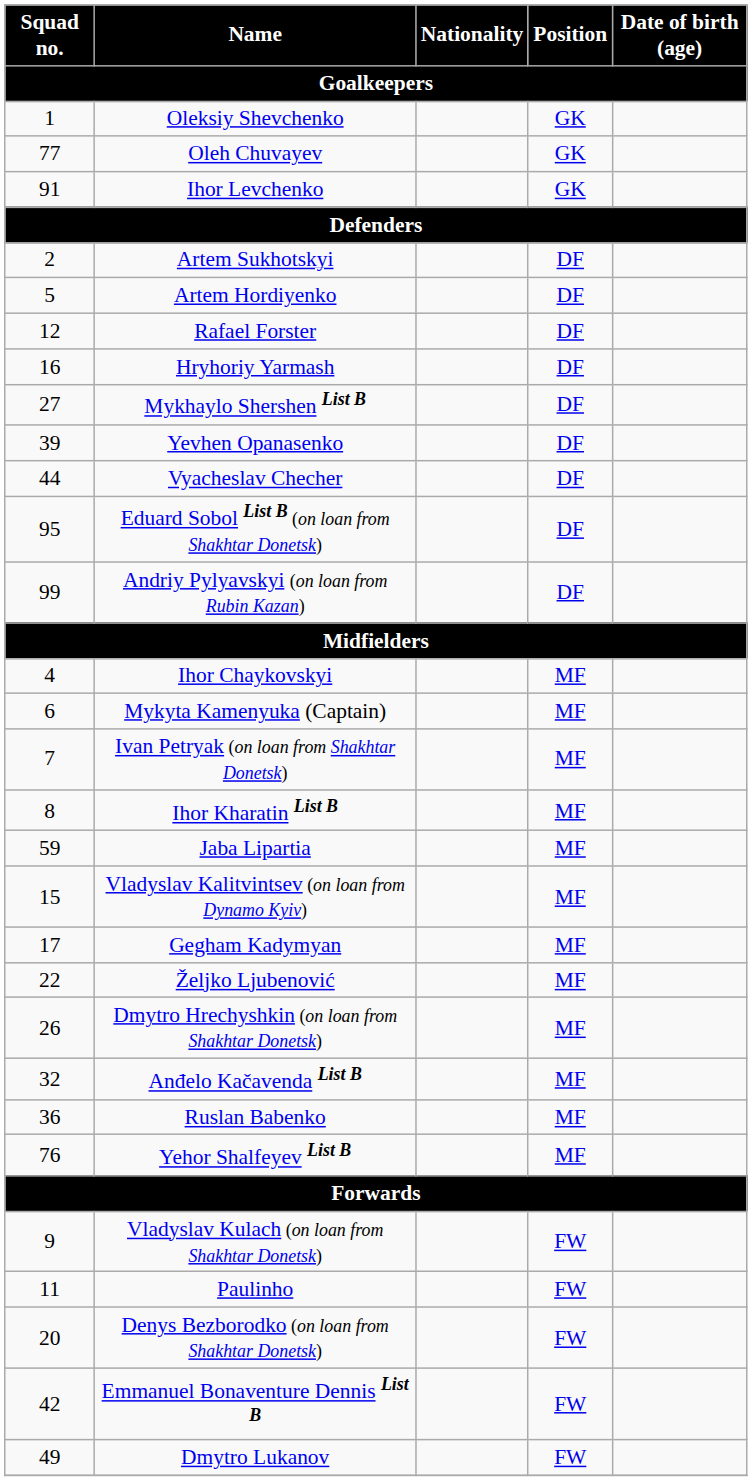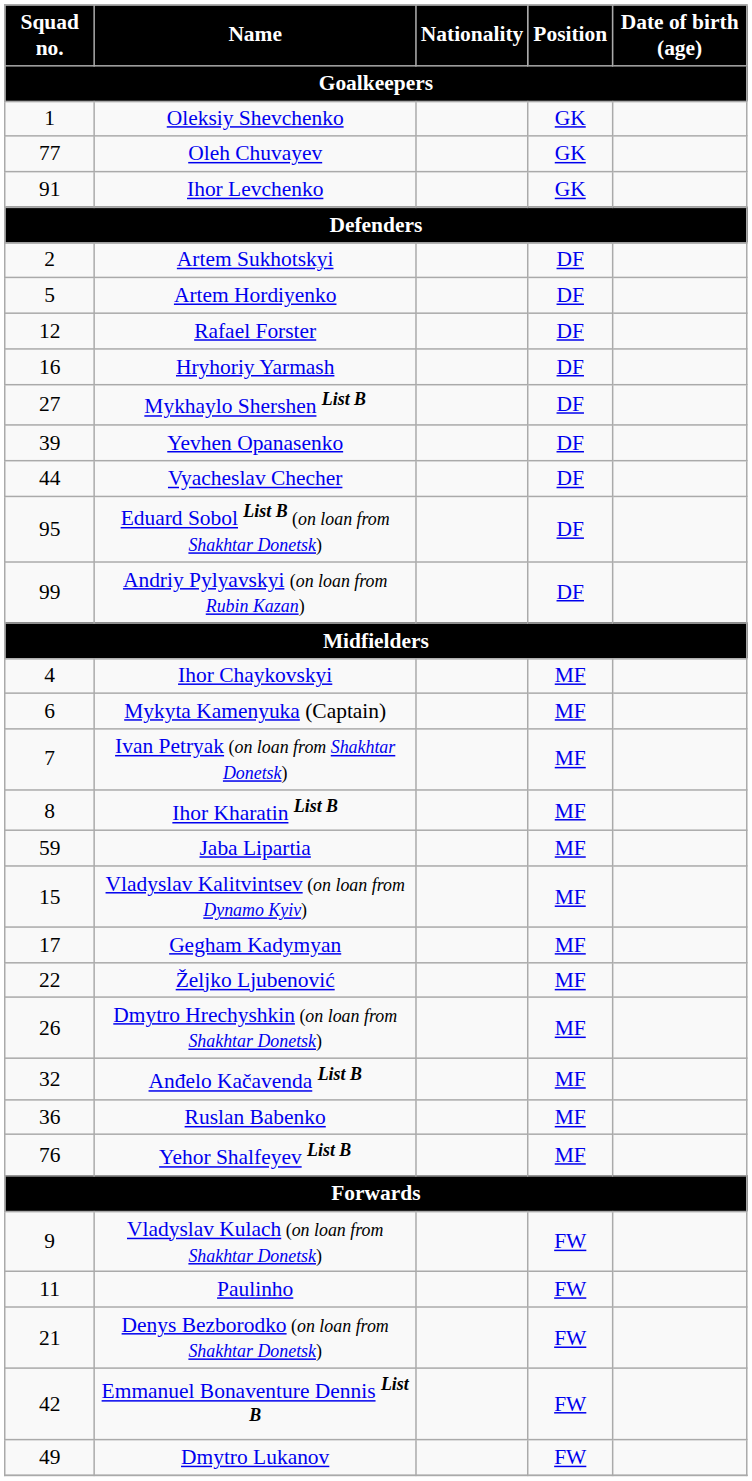 <table class="wikitable" style="text-align:center; font-size:90%; width:80%">
 <tr>
 <th style="background:black; color:#FFFFFF; text-align:center">Squad no.</th>
 <th style="background:black; color:#FFFFFF; text-align:center">Name</th>
 <th style="background:black; color:#FFFFFF; text-align:center">Nationality</th>
 <th style="background:black; color:#FFFFFF; text-align:center">Position</th>
 <th style="background:black; color:#FFFFFF; text-align:center">Date of birth (age)</th>
 </tr>
 <tr>
 <th colspan="6" style="background:black; color:#FFFFFF; text-align:center">Goalkeepers</th>
 </tr>
 <tr>
 <td>1</td>
 <td><a href='#'>Oleksiy Shevchenko</a></td>
 <td></td>
 <td><a href='#'>GK</a></td>
 <td></td>
 </tr>
 <tr>
 <td>77</td>
 <td><a href='#'>Oleh Chuvayev</a></td>
 <td></td>
 <td><a href='#'>GK</a></td>
 <td></td>
 </tr>
 <tr>
 <td>91</td>
 <td><a href='#'>Ihor Levchenko</a></td>
 <td></td>
 <td><a href='#'>GK</a></td>
 <td></td>
 </tr>
 <tr>
 <th colspan="6" style="background:black; color:#FFFFFF; text-align:center">Defenders</th>
 </tr>
 <tr>
 <td>2</td>
 <td><a href='#'>Artem Sukhotskyi</a></td>
 <td></td>
 <td><a href='#'>DF</a></td>
 <td></td>
 </tr>
 <tr>
 <td>5</td>
 <td><a href='#'>Artem Hordiyenko</a></td>
 <td></td>
 <td><a href='#'>DF</a></td>
 <td></td>
 </tr>
 <tr>
 <td>12</td>
 <td><a href='#'>Rafael Forster</a></td>
 <td></td>
 <td><a href='#'>DF</a></td>
 <td></td>
 </tr>
 <tr>
 <td>16</td>
 <td><a href='#'>Hryhoriy Yarmash</a></td>
 <td></td>
 <td><a href='#'>DF</a></td>
 <td></td>
 </tr>
 <tr>
 <td>27</td>
 <td><a href='#'>Mykhaylo Shershen</a> <sup><strong><em>List B</em></strong></sup><small></small></td>
 <td></td>
 <td><a href='#'>DF</a></td>
 <td></td>
 </tr>
 <tr>
 <td>39</td>
 <td><a href='#'>Yevhen Opanasenko</a></td>
 <td></td>
 <td><a href='#'>DF</a></td>
 <td></td>
 </tr>
 <tr>
 <td>44</td>
 <td><a href='#'>Vyacheslav Checher</a></td>
 <td></td>
 <td><a href='#'>DF</a></td>
 <td></td>
 </tr>
 <tr>
 <td>95</td>
 <td><a href='#'>Eduard Sobol</a> <sup><strong><em>List B</em></strong></sup><small> (<em>on loan from <a href='#'>Shakhtar Donetsk</a></em>)</small></td>
 <td></td>
 <td><a href='#'>DF</a></td>
 <td></td>
 </tr>
 <tr>
 <td>99</td>
 <td><a href='#'>Andriy Pylyavskyi</a> <small> (<em>on loan from <a href='#'>Rubin Kazan</a></em>)</small></td>
 <td></td>
 <td><a href='#'>DF</a></td>
 <td></td>
 </tr>
 <tr>
 <th colspan="6" style="background:black; color:#FFFFFF; text-align:center">Midfielders</th>
 </tr>
 <tr>
 <td>4</td>
 <td><a href='#'>Ihor Chaykovskyi</a></td>
 <td></td>
 <td><a href='#'>MF</a></td>
 <td></td>
 </tr>
 <tr>
 <td>6</td>
 <td><a href='#'>Mykyta Kamenyuka</a> (Captain)</td>
 <td></td>
 <td><a href='#'>MF</a></td>
 <td></td>
 </tr>
 <tr>
 <td>7</td>
 <td><a href='#'>Ivan Petryak</a><small> (<em>on loan from <a href='#'>Shakhtar Donetsk</a></em>)</small></td>
 <td></td>
 <td><a href='#'>MF</a></td>
 <td></td>
 </tr>
 <tr>
 <td>8</td>
 <td><a href='#'>Ihor Kharatin</a> <sup><strong><em>List B</em></strong></sup></td>
 <td></td>
 <td><a href='#'>MF</a></td>
 <td></td>
 </tr>
 <tr>
 <td>59</td>
 <td><a href='#'>Jaba Lipartia</a></td>
 <td></td>
 <td><a href='#'>MF</a></td>
 <td></td>
 </tr>
 <tr>
 <td>15</td>
 <td><a href='#'>Vladyslav Kalitvintsev</a><small> (<em>on loan from <a href='#'>Dynamo Kyiv</a></em>)</small></td>
 <td></td>
 <td><a href='#'>MF</a></td>
 <td></td>
 </tr>
 <tr>
 <td>17</td>
 <td><a href='#'>Gegham Kadymyan</a></td>
 <td></td>
 <td><a href='#'>MF</a></td>
 <td></td>
 </tr>
 <tr>
 <td>22</td>
 <td><a href='#'>Željko Ljubenović</a></td>
 <td></td>
 <td><a href='#'>MF</a></td>
 <td></td>
 </tr>
 <tr>
 <td>26</td>
 <td><a href='#'>Dmytro Hrechyshkin</a><small> (<em>on loan from <a href='#'>Shakhtar Donetsk</a></em>)</small></td>
 <td></td>
 <td><a href='#'>MF</a></td>
 <td></td>
 </tr>
 <tr>
 <td>32</td>
 <td><a href='#'>Anđelo Kačavenda</a> <sup><strong><em>List B</em></strong></sup></td>
 <td></td>
 <td><a href='#'>MF</a></td>
 <td></td>
 </tr>
 <tr>
 <td>36</td>
 <td><a href='#'>Ruslan Babenko</a></td>
 <td></td>
 <td><a href='#'>MF</a></td>
 <td></td>
 </tr>
 <tr>
 <td>76</td>
 <td><a href='#'>Yehor Shalfeyev</a> <sup><strong><em>List B</em></strong></sup></td>
 <td></td>
 <td><a href='#'>MF</a></td>
 <td></td>
 </tr>
 <tr>
 <th colspan="7" style="background:black; color:#FFFFFF; text-align:center">Forwards</th>
 </tr>
 <tr>
 <td>9</td>
 <td><a href='#'>Vladyslav Kulach</a><small> (<em>on loan from <a href='#'>Shakhtar Donetsk</a></em>)</small></td>
 <td></td>
 <td><a href='#'>FW</a></td>
 <td></td>
 </tr>
 <tr>
 <td>11</td>
 <td><a href='#'>Paulinho</a></td>
 <td></td>
 <td><a href='#'>FW</a></td>
 <td></td>
 </tr>
 <tr>
-<td>20</td>
+<td>21</td>
 <td><a href='#'>Denys Bezborodko</a><small> (<em>on loan from <a href='#'>Shakhtar Donetsk</a></em>)</small></td>
 <td></td>
 <td><a href='#'>FW</a></td>
 <td></td>
 </tr>
 <tr>
 <td>42</td>
 <td><a href='#'>Emmanuel Bonaventure Dennis</a> <sup><strong><em>List B</em></strong></sup></td>
 <td></td>
 <td><a href='#'>FW</a></td>
 <td></td>
 </tr>
 <tr>
 <td>49</td>
 <td><a href='#'>Dmytro Lukanov</a></td>
 <td></td>
 <td><a href='#'>FW</a></td>
 <td></td>
 </tr>
 <tr>
 </tr>
 </table>
